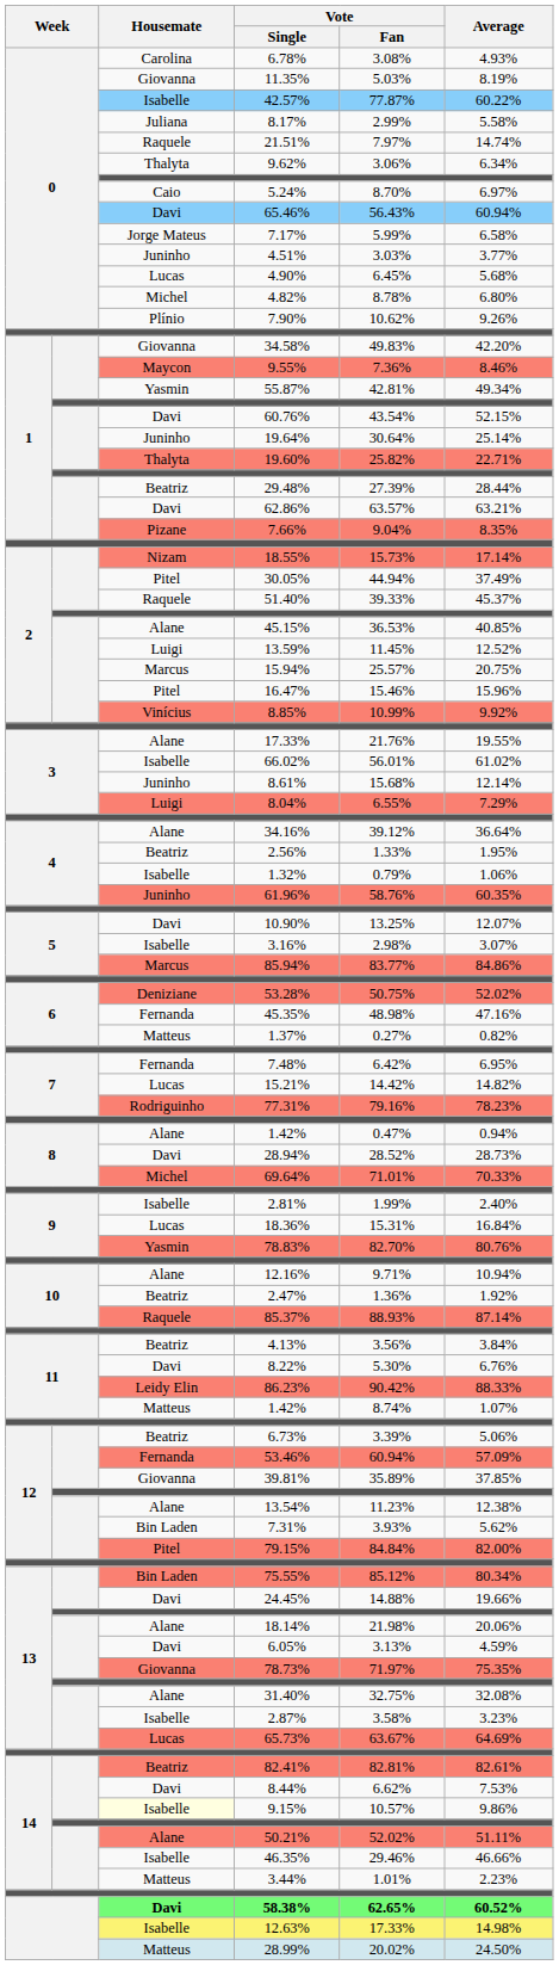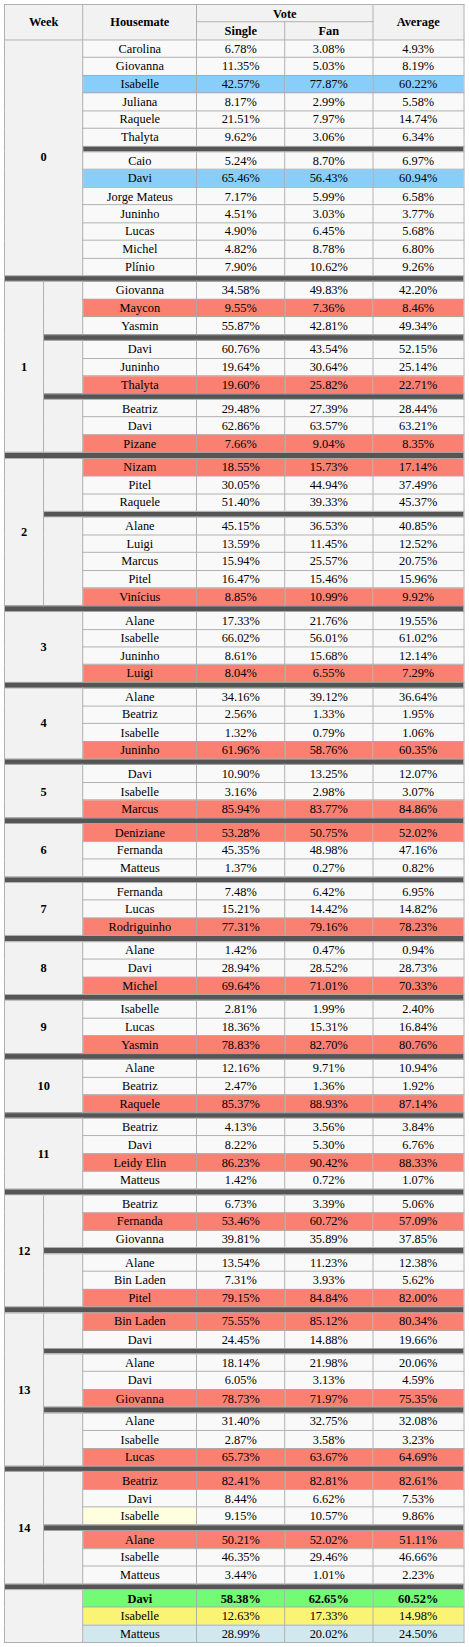 <table class="wikitable" style="width:40%; text-align:center; font-size:85%; line-height:13px;">
 <tr>
 <th width="05.00%" rowspan=2 colspan=2>Week</th>
 <th width="05.00%" rowspan=2>Housemate</th>
 <th width="10.00%" colspan=2>Vote</th>
 <th width="05.00%" rowspan=2>Average</th>
 </tr>
 <tr>
 <th width="05.00%">Single</th>
 <th width="05.00%">Fan</th>
 </tr>
 <tr>
 <th rowspan=14 colspan=2>0<br></th>
 <td>Carolina</td>
 <td>6.78%</td>
 <td>3.08%</td>
 <td>4.93%</td>
 </tr>
 <tr>
 <td>Giovanna</td>
 <td>11.35%</td>
 <td>5.03%</td>
 <td>8.19%</td>
 </tr>
 <tr>
 <td bgcolor=87CEFA>Isabelle</td>
 <td bgcolor=87CEFA>42.57%</td>
 <td bgcolor=87CEFA>77.87%</td>
 <td bgcolor=87CEFA>60.22%</td>
 </tr>
 <tr>
 <td>Juliana</td>
 <td>8.17%</td>
 <td>2.99%</td>
 <td>5.58%</td>
 </tr>
 <tr>
 <td>Raquele</td>
 <td>21.51%</td>
 <td>7.97%</td>
 <td>14.74%</td>
 </tr>
 <tr>
 <td>Thalyta</td>
 <td>9.62%</td>
 <td>3.06%</td>
 <td>6.34%</td>
 </tr>
 <tr>
 <td bgcolor=555555 colspan=4></td>
 </tr>
 <tr>
 <td>Caio</td>
 <td>5.24%</td>
 <td>8.70%</td>
 <td>6.97%</td>
 </tr>
 <tr>
 <td bgcolor=87CEFA>Davi</td>
 <td bgcolor=87CEFA>65.46%</td>
 <td bgcolor=87CEFA>56.43%</td>
 <td bgcolor=87CEFA>60.94%</td>
 </tr>
 <tr>
 <td nowrap>Jorge Mateus</td>
 <td>7.17%</td>
 <td>5.99%</td>
 <td>6.58%</td>
 </tr>
 <tr>
 <td>Juninho</td>
 <td>4.51%</td>
 <td>3.03%</td>
 <td>3.77%</td>
 </tr>
 <tr>
 <td>Lucas</td>
 <td>4.90%</td>
 <td>6.45%</td>
 <td>5.68%</td>
 </tr>
 <tr>
 <td>Michel</td>
 <td>4.82%</td>
 <td>8.78%</td>
 <td>6.80%</td>
 </tr>
 <tr>
 <td>Plínio</td>
 <td>7.90%</td>
 <td>10.62%</td>
 <td>9.26%</td>
 </tr>
 <tr>
 <td bgcolor=555555 colspan=7></td>
 </tr>
 <tr>
 <th rowspan=11 width="02.00%">1</th>
 <th rowspan=3 width="03.00%"></th>
 <td>Giovanna</td>
 <td>34.58%</td>
 <td>49.83%</td>
 <td>42.20%</td>
 </tr>
 <tr>
 <td bgcolor=FA8072>Maycon</td>
 <td bgcolor=FA8072>9.55%</td>
 <td bgcolor=FA8072>7.36%</td>
 <td bgcolor=FA8072>8.46%</td>
 </tr>
 <tr>
 <td>Yasmin</td>
 <td>55.87%</td>
 <td>42.81%</td>
 <td>49.34%</td>
 </tr>
 <tr>
 <td bgcolor=555555 colspan=5></td>
 </tr>
 <tr>
 <th rowspan=3></th>
 <td>Davi</td>
 <td>60.76%</td>
 <td>43.54%</td>
 <td>52.15%</td>
 </tr>
 <tr>
 <td>Juninho</td>
 <td>19.64%</td>
 <td>30.64%</td>
 <td>25.14%</td>
 </tr>
 <tr>
 <td bgcolor=FA8072>Thalyta</td>
 <td bgcolor=FA8072>19.60%</td>
 <td bgcolor=FA8072>25.82%</td>
 <td bgcolor=FA8072>22.71%</td>
 </tr>
 <tr>
 <td bgcolor=555555 colspan=5></td>
 </tr>
 <tr>
 <th rowspan=3></th>
 <td>Beatriz</td>
 <td>29.48%</td>
 <td>27.39%</td>
 <td>28.44%</td>
 </tr>
 <tr>
 <td>Davi</td>
 <td>62.86%</td>
 <td>63.57%</td>
 <td>63.21%</td>
 </tr>
 <tr>
 <td bgcolor=FA8072>Pizane</td>
 <td bgcolor=FA8072>7.66%</td>
 <td bgcolor=FA8072>9.04%</td>
 <td bgcolor=FA8072>8.35%</td>
 </tr>
 <tr>
 <td bgcolor=555555 colspan=7></td>
 </tr>
 <tr>
 <th rowspan=9 width="02.00%">2</th>
 <th rowspan=3 width="03.00%"></th>
 <td bgcolor=FA8072>Nizam</td>
 <td bgcolor=FA8072>18.55%</td>
 <td bgcolor=FA8072>15.73%</td>
 <td bgcolor=FA8072>17.14%</td>
 </tr>
 <tr>
 <td>Pitel</td>
 <td>30.05%</td>
 <td>44.94%</td>
 <td>37.49%</td>
 </tr>
 <tr>
 <td>Raquele</td>
 <td>51.40%</td>
 <td>39.33%</td>
 <td>45.37%</td>
 </tr>
 <tr>
 <td bgcolor=555555 colspan=5></td>
 </tr>
 <tr>
 <th rowspan=5></th>
 <td>Alane</td>
 <td>45.15%</td>
 <td>36.53%</td>
 <td>40.85%</td>
 </tr>
 <tr>
 <td>Luigi</td>
 <td>13.59%</td>
 <td>11.45%</td>
 <td>12.52%</td>
 </tr>
 <tr>
 <td>Marcus</td>
 <td>15.94%</td>
 <td>25.57%</td>
 <td>20.75%</td>
 </tr>
 <tr>
 <td>Pitel</td>
 <td>16.47%</td>
 <td>15.46%</td>
 <td>15.96%</td>
 </tr>
 <tr>
 <td bgcolor=FA8072>Vinícius</td>
 <td bgcolor=FA8072>8.85%</td>
 <td bgcolor=FA8072>10.99%</td>
 <td bgcolor=FA8072>9.92%</td>
 </tr>
 <tr>
 <td bgcolor=555555 colspan=7></td>
 </tr>
 <tr>
 <th rowspan=4 colspan=2>3</th>
 <td>Alane</td>
 <td>17.33%</td>
 <td>21.76%</td>
 <td>19.55%</td>
 </tr>
 <tr>
 <td>Isabelle</td>
 <td>66.02%</td>
 <td>56.01%</td>
 <td>61.02%</td>
 </tr>
 <tr>
 <td>Juninho</td>
 <td>8.61%</td>
 <td>15.68%</td>
 <td>12.14%</td>
 </tr>
 <tr>
 <td bgcolor=FA8072>Luigi</td>
 <td bgcolor=FA8072>8.04%</td>
 <td bgcolor=FA8072>6.55%</td>
 <td bgcolor=FA8072>7.29%</td>
 </tr>
 <tr>
 <td bgcolor=555555 colspan=7></td>
 </tr>
 <tr>
 <th rowspan=4 colspan=2>4</th>
 <td>Alane</td>
 <td>34.16%</td>
 <td>39.12%</td>
 <td>36.64%</td>
 </tr>
 <tr>
 <td>Beatriz</td>
 <td>2.56%</td>
 <td>1.33%</td>
 <td>1.95%</td>
 </tr>
 <tr>
 <td>Isabelle</td>
 <td>1.32%</td>
 <td>0.79%</td>
 <td>1.06%</td>
 </tr>
 <tr>
 <td bgcolor=FA8072>Juninho</td>
 <td bgcolor=FA8072>61.96%</td>
 <td bgcolor=FA8072>58.76%</td>
 <td bgcolor=FA8072>60.35%</td>
 </tr>
 <tr>
 <td bgcolor=555555 colspan=7></td>
 </tr>
 <tr>
 <th rowspan=3 colspan=2>5</th>
 <td>Davi</td>
 <td>10.90%</td>
 <td>13.25%</td>
 <td>12.07%</td>
 </tr>
 <tr>
 <td>Isabelle</td>
 <td>3.16%</td>
 <td>2.98%</td>
 <td>3.07%</td>
 </tr>
 <tr>
 <td bgcolor=FA8072>Marcus</td>
 <td bgcolor=FA8072>85.94%</td>
 <td bgcolor=FA8072>83.77%</td>
 <td bgcolor=FA8072>84.86%</td>
 </tr>
 <tr>
 <td bgcolor=555555 colspan=7></td>
 </tr>
 <tr>
 <th rowspan=3 colspan=2>6</th>
 <td bgcolor=FA8072>Deniziane</td>
 <td bgcolor=FA8072>53.28%</td>
 <td bgcolor=FA8072>50.75%</td>
 <td bgcolor=FA8072>52.02%</td>
 </tr>
 <tr>
 <td>Fernanda</td>
 <td>45.35%</td>
 <td>48.98%</td>
 <td>47.16%</td>
 </tr>
 <tr>
 <td>Matteus</td>
 <td>1.37%</td>
 <td>0.27%</td>
 <td>0.82%</td>
 </tr>
 <tr>
 <td bgcolor=555555 colspan=7></td>
 </tr>
 <tr>
 <th rowspan=3 colspan=2>7</th>
 <td>Fernanda</td>
 <td>7.48%</td>
 <td>6.42%</td>
 <td>6.95%</td>
 </tr>
 <tr>
 <td>Lucas</td>
 <td>15.21%</td>
 <td>14.42%</td>
 <td>14.82%</td>
 </tr>
 <tr>
 <td bgcolor=FA8072>Rodriguinho</td>
 <td bgcolor=FA8072>77.31%</td>
 <td bgcolor=FA8072>79.16%</td>
 <td bgcolor=FA8072>78.23%</td>
 </tr>
 <tr>
 <td bgcolor=555555 colspan=7></td>
 </tr>
 <tr>
 <th rowspan=3 colspan=2>8</th>
 <td>Alane</td>
 <td>1.42%</td>
 <td>0.47%</td>
 <td>0.94%</td>
 </tr>
 <tr>
 <td>Davi</td>
 <td>28.94%</td>
 <td>28.52%</td>
 <td>28.73%</td>
 </tr>
 <tr>
 <td bgcolor=FA8072>Michel</td>
 <td bgcolor=FA8072>69.64%</td>
 <td bgcolor=FA8072>71.01%</td>
 <td bgcolor=FA8072>70.33%</td>
 </tr>
 <tr>
 <td bgcolor=555555 colspan=7></td>
 </tr>
 <tr>
 <th rowspan=3 colspan=2>9</th>
 <td>Isabelle</td>
 <td>2.81%</td>
 <td>1.99%</td>
 <td>2.40%</td>
 </tr>
 <tr>
 <td>Lucas</td>
 <td>18.36%</td>
 <td>15.31%</td>
 <td>16.84%</td>
 </tr>
 <tr>
 <td bgcolor=FA8072>Yasmin</td>
 <td bgcolor=FA8072>78.83%</td>
 <td bgcolor=FA8072>82.70%</td>
 <td bgcolor=FA8072>80.76%</td>
 </tr>
 <tr>
 <td bgcolor=555555 colspan=7></td>
 </tr>
 <tr>
 <th rowspan=3 colspan=2>10</th>
 <td>Alane</td>
 <td>12.16%</td>
 <td>9.71%</td>
 <td>10.94%</td>
 </tr>
 <tr>
 <td>Beatriz</td>
 <td>2.47%</td>
 <td>1.36%</td>
 <td>1.92%</td>
 </tr>
 <tr>
 <td bgcolor=FA8072>Raquele</td>
 <td bgcolor=FA8072>85.37%</td>
 <td bgcolor=FA8072>88.93%</td>
 <td bgcolor=FA8072>87.14%</td>
 </tr>
 <tr>
 <td bgcolor=555555 colspan=7></td>
 </tr>
 <tr>
 <th rowspan=4 colspan=2>11</th>
 <td>Beatriz</td>
 <td>4.13%</td>
 <td>3.56%</td>
 <td>3.84%</td>
 </tr>
 <tr>
 <td>Davi</td>
 <td>8.22%</td>
 <td>5.30%</td>
 <td>6.76%</td>
 </tr>
 <tr>
 <td bgcolor=FA8072>Leidy Elin</td>
 <td bgcolor=FA8072>86.23%</td>
 <td bgcolor=FA8072>90.42%</td>
 <td bgcolor=FA8072>88.33%</td>
 </tr>
 <tr>
 <td>Matteus</td>
 <td>1.42%</td>
-<td>8.74%</td>
+<td>0.72%</td>
 <td>1.07%</td>
 </tr>
 <tr>
 <td bgcolor=555555 colspan=7></td>
 </tr>
 <tr>
 <th rowspan=7 width="02.00%">12</th>
 <th rowspan=3 width="03.00%"></th>
 <td>Beatriz</td>
 <td>6.73%</td>
 <td>3.39%</td>
 <td>5.06%</td>
 </tr>
 <tr>
 <td bgcolor=FA8072>Fernanda</td>
 <td bgcolor=FA8072>53.46%</td>
-<td bgcolor=FA8072>60.94%</td>
+<td bgcolor=FA8072>60.72%</td>
 <td bgcolor=FA8072>57.09%</td>
 </tr>
 <tr>
 <td>Giovanna</td>
 <td>39.81%</td>
 <td>35.89%</td>
 <td>37.85%</td>
 </tr>
 <tr>
 <td bgcolor=555555 colspan=5></td>
 </tr>
 <tr>
 <th rowspan=3></th>
 <td>Alane</td>
 <td>13.54%</td>
 <td>11.23%</td>
 <td>12.38%</td>
 </tr>
 <tr>
 <td>Bin Laden</td>
 <td>7.31%</td>
 <td>3.93%</td>
 <td>5.62%</td>
 </tr>
 <tr>
 <td bgcolor=FA8072>Pitel</td>
 <td bgcolor=FA8072>79.15%</td>
 <td bgcolor=FA8072>84.84%</td>
 <td bgcolor=FA8072>82.00%</td>
 </tr>
 <tr>
 <td bgcolor=555555 colspan=7></td>
 </tr>
 <tr>
 <th rowspan=10 width="02.00%">13</th>
 <th rowspan=2 width="03.00%"></th>
 <td bgcolor=FA8072>Bin Laden</td>
 <td bgcolor=FA8072>75.55%</td>
 <td bgcolor=FA8072>85.12%</td>
 <td bgcolor=FA8072>80.34%</td>
 </tr>
 <tr>
 <td>Davi</td>
 <td>24.45%</td>
 <td>14.88%</td>
 <td>19.66%</td>
 </tr>
 <tr>
 <td bgcolor=555555 colspan=5></td>
 </tr>
 <tr>
 <th rowspan=3></th>
 <td>Alane</td>
 <td>18.14%</td>
 <td>21.98%</td>
 <td>20.06%</td>
 </tr>
 <tr>
 <td>Davi</td>
 <td>6.05%</td>
 <td>3.13%</td>
 <td>4.59%</td>
 </tr>
 <tr>
 <td bgcolor=FA8072>Giovanna</td>
 <td bgcolor=FA8072>78.73%</td>
 <td bgcolor=FA8072>71.97%</td>
 <td bgcolor=FA8072>75.35%</td>
 </tr>
 <tr>
 <td bgcolor=555555 colspan=5></td>
 </tr>
 <tr>
 <th rowspan=3></th>
 <td>Alane</td>
 <td>31.40%</td>
 <td>32.75%</td>
 <td>32.08%</td>
 </tr>
 <tr>
 <td>Isabelle</td>
 <td>2.87%</td>
 <td>3.58%</td>
 <td>3.23%</td>
 </tr>
 <tr>
 <td bgcolor=FA8072>Lucas</td>
 <td bgcolor=FA8072>65.73%</td>
 <td bgcolor=FA8072>63.67%</td>
 <td bgcolor=FA8072>64.69%</td>
 </tr>
 <tr>
 <td bgcolor=555555 colspan=7></td>
 </tr>
 <tr>
 <th rowspan=7 width="02.00%">14</th>
 <th rowspan=3></th>
 <td bgcolor=FA8072>Beatriz</td>
 <td bgcolor=FA8072>82.41%</td>
 <td bgcolor=FA8072>82.81%</td>
 <td bgcolor=FA8072>82.61%</td>
 </tr>
 <tr>
 <td>Davi</td>
 <td>8.44%</td>
 <td>6.62%</td>
 <td>7.53%</td>
 </tr>
 <tr>
 <td style="background: lightyellow;">Isabelle</td>
 <td>9.15%</td>
 <td>10.57%</td>
 <td>9.86%</td>
 </tr>
 <tr>
 <td bgcolor=555555 colspan=5></td>
 </tr>
 <tr>
 <th rowspan=3></th>
 <td bgcolor=FA8072>Alane</td>
 <td bgcolor=FA8072>50.21%</td>
 <td bgcolor=FA8072>52.02%</td>
 <td bgcolor=FA8072>51.11%</td>
 </tr>
 <tr>
 <td>Isabelle</td>
 <td>46.35%</td>
 <td>29.46%</td>
 <td>46.66%</td>
 </tr>
 <tr>
 <td>Matteus</td>
 <td>3.44%</td>
 <td>1.01%</td>
 <td>2.23%</td>
 </tr>
 <tr>
 <td bgcolor=555555 colspan=7></td>
 </tr>
 <tr>
 <th rowspan=3 colspan=2></th>
 <td style="background: #73FB76;"><strong>Davi</strong></td>
 <td style="background: #73FB76;"><strong>58.38%</strong></td>
 <td style="background: #73FB76;"><strong>62.65%</strong></td>
 <td style="background: #73FB76;"><strong>60.52%</strong></td>
 </tr>
 <tr>
 <td style="background: #FBF373;">Isabelle</td>
 <td style="background: #FBF373;">12.63%</td>
 <td style="background: #FBF373;">17.33%</td>
 <td style="background: #FBF373;">14.98%</td>
 </tr>
 <tr>
 <td style="background: #D1E8EF;">Matteus</td>
 <td style="background: #D1E8EF;">28.99%</td>
 <td style="background: #D1E8EF;">20.02%</td>
 <td style="background: #D1E8EF;">24.50%</td>
 </tr>
 </table>
